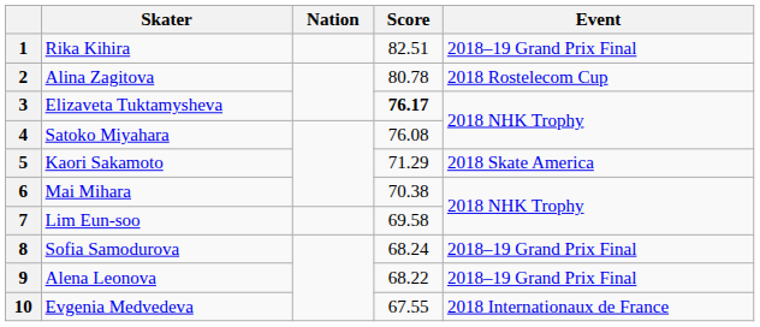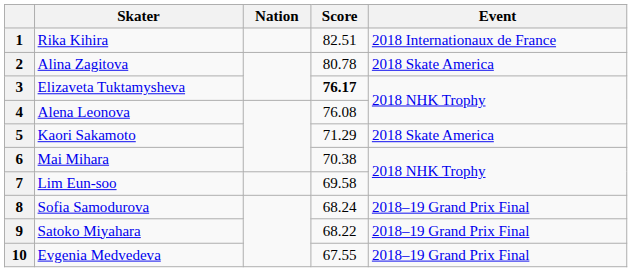 <table class="wikitable sortable" style="text-align:left; width:75%">
 <tr>
 <th scope="col"></th>
 <th scope="col">Skater</th>
 <th scope="col">Nation</th>
 <th scope="col">Score</th>
 <th scope="col">Event</th>
 </tr>
 <tr>
 <th scope="row">1</th>
 <td><a href='#'>Rika Kihira</a></td>
 <td></td>
 <td style="text-align:center;">82.51</td>
-<td><a href='#'>2018–19 Grand Prix Final</a></td>
+<td><a href='#'>2018 Internationaux de France</a></td>
 </tr>
 <tr>
 <th scope="row">2</th>
 <td><a href='#'>Alina Zagitova</a></td>
 <td rowspan="2"></td>
 <td style="text-align:center;">80.78</td>
-<td><a href='#'>2018 Rostelecom Cup</a></td>
+<td><a href='#'>2018 Skate America</a></td>
 </tr>
 <tr>
 <th scope="row">3</th>
 <td><a href='#'>Elizaveta Tuktamysheva</a></td>
 <td style="text-align:center;"><strong>76.17</strong></td>
 <td rowspan="2"><a href='#'>2018 NHK Trophy</a></td>
 </tr>
 <tr>
 <th scope="row">4</th>
-<td><a href='#'>Satoko Miyahara</a></td>
+<td><a href='#'>Alena Leonova</a></td>
 <td rowspan="3"></td>
 <td style="text-align:center;">76.08</td>
 </tr>
 <tr>
 <th scope="row">5</th>
 <td><a href='#'>Kaori Sakamoto</a></td>
 <td style="text-align:center;">71.29</td>
 <td><a href='#'>2018 Skate America</a></td>
 </tr>
 <tr>
 <th scope="row">6</th>
 <td><a href='#'>Mai Mihara</a></td>
 <td style="text-align:center;">70.38</td>
 <td rowspan="2"><a href='#'>2018 NHK Trophy</a></td>
 </tr>
 <tr>
 <th scope="row">7</th>
 <td><a href='#'>Lim Eun-soo</a></td>
 <td></td>
 <td style="text-align:center;">69.58</td>
 </tr>
 <tr>
 <th scope="row">8</th>
 <td><a href='#'>Sofia Samodurova</a></td>
 <td rowspan="3"></td>
 <td style="text-align:center;">68.24</td>
 <td><a href='#'>2018–19 Grand Prix Final</a></td>
 </tr>
 <tr>
 <th scope="row">9</th>
-<td><a href='#'>Alena Leonova</a></td>
+<td><a href='#'>Satoko Miyahara</a></td>
 <td style="text-align:center;">68.22</td>
 <td><a href='#'>2018–19 Grand Prix Final</a></td>
 </tr>
 <tr>
 <th scope="row">10</th>
 <td><a href='#'>Evgenia Medvedeva</a></td>
 <td style="text-align:center;">67.55</td>
-<td><a href='#'>2018 Internationaux de France</a></td>
+<td><a href='#'>2018–19 Grand Prix Final</a></td>
 </tr>
 </table>
